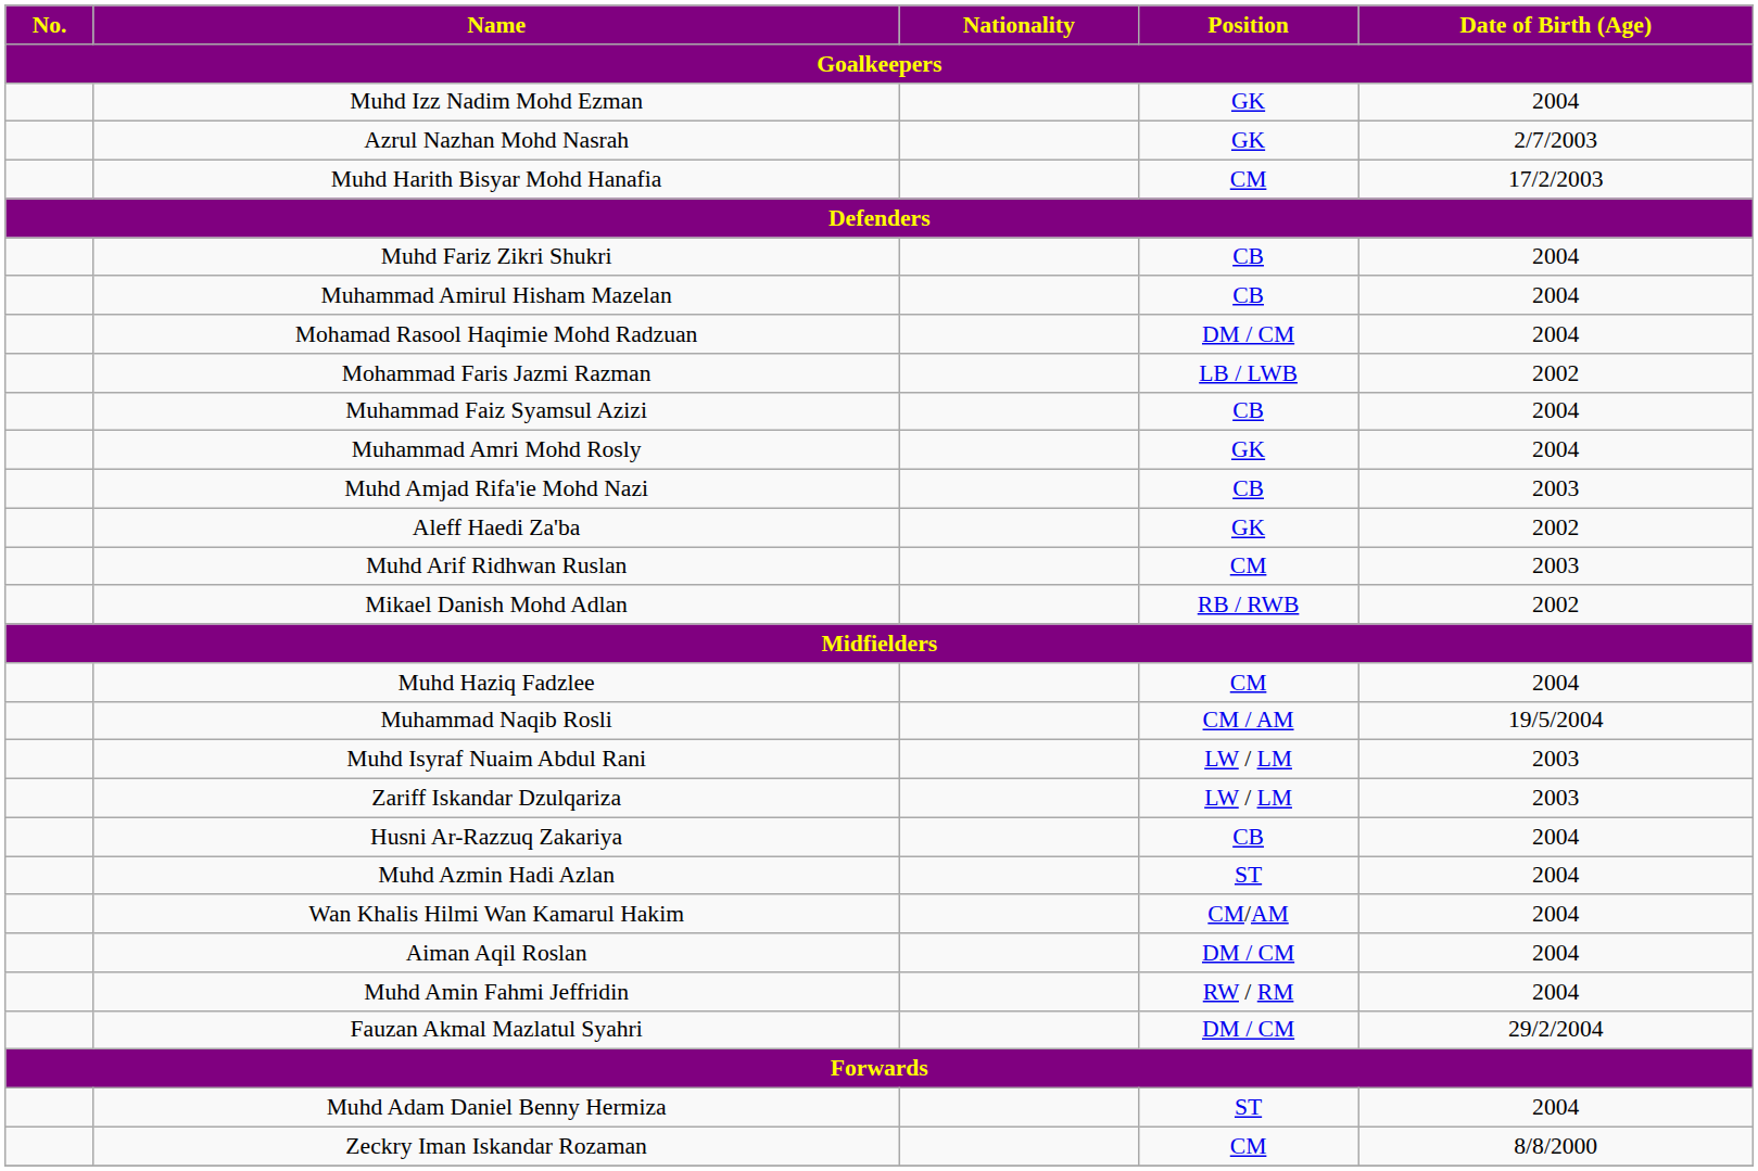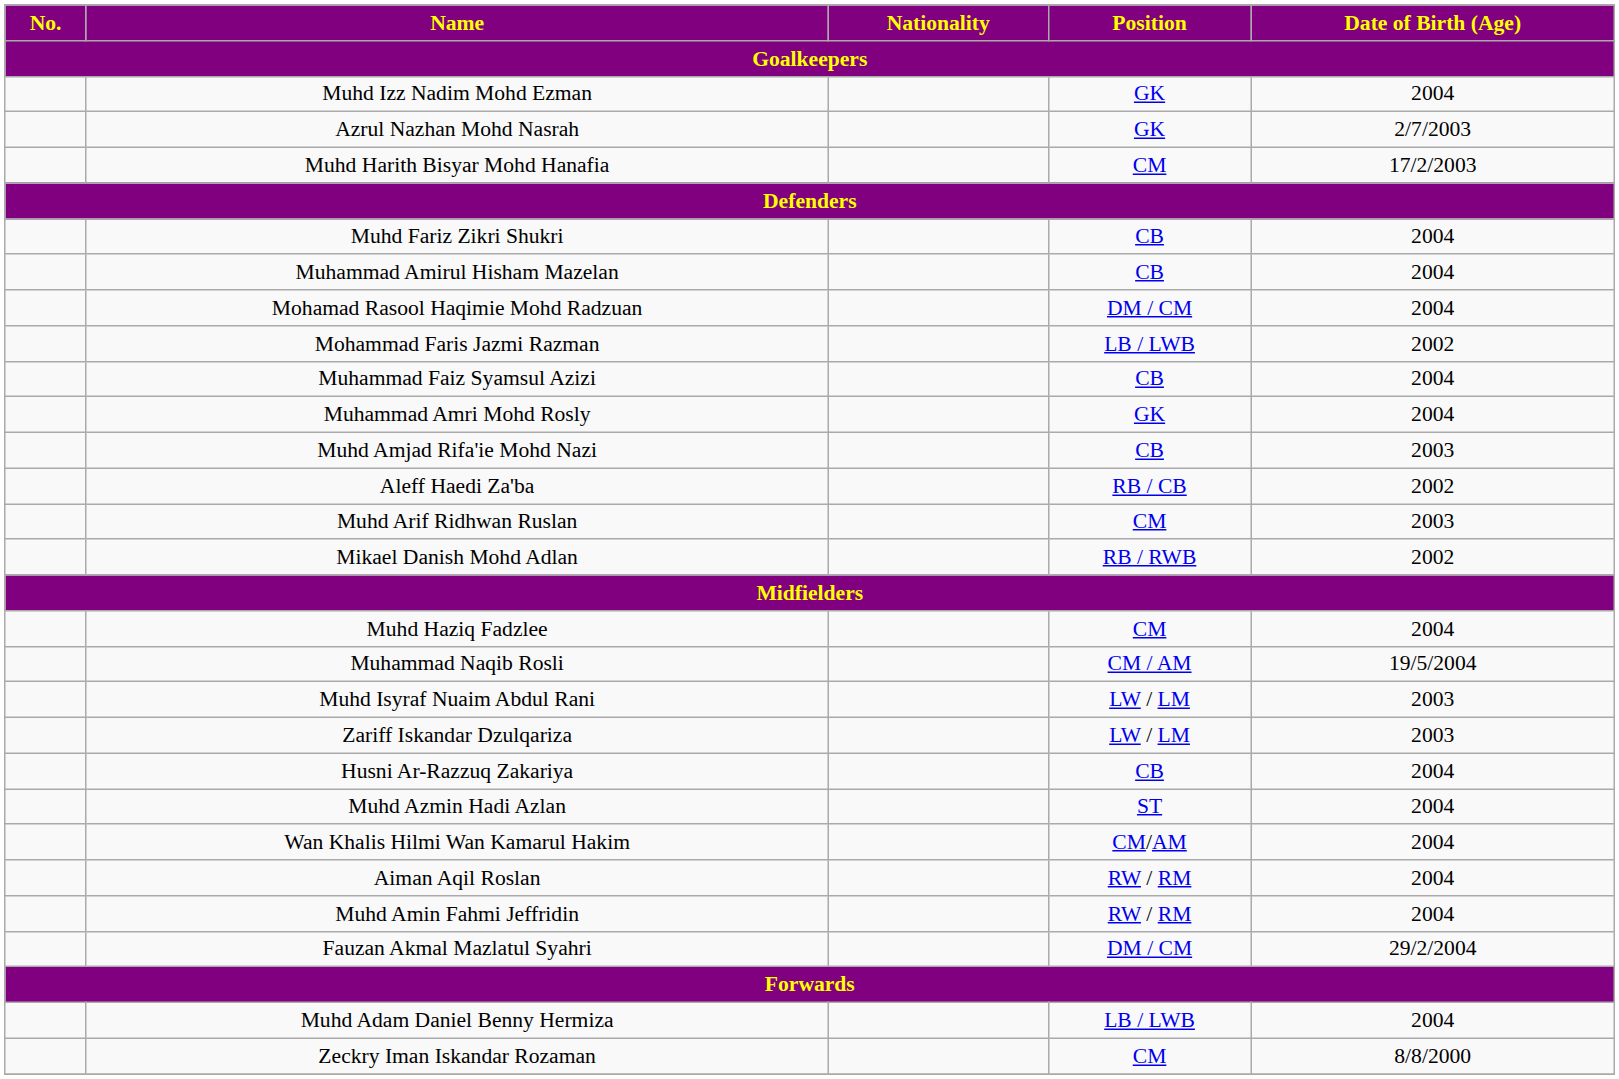 <table class="wikitable sortable"  style="text-align:center; font-size:90%; width:85%;">
 <tr>
 <th style="background:purple; color:yellow; text-align:center;">No.</th>
 <th style="background:purple; color:yellow; text-align:center;">Name</th>
 <th style="background:purple; color:yellow; text-align:center;">Nationality</th>
 <th style="background:purple; color:yellow; text-align:center;">Position</th>
 <th style="background:purple; color:yellow; text-align:center;">Date of Birth (Age)</th>
 </tr>
 <tr>
 <th colspan="11"  style="background:purple; color:yellow; text-align:center;">Goalkeepers</th>
 </tr>
 <tr>
 <td></td>
 <td>Muhd Izz Nadim Mohd Ezman</td>
 <td></td>
 <td><a href='#'>GK</a></td>
 <td>2004</td>
 </tr>
 <tr>
 <td></td>
 <td>Azrul Nazhan Mohd Nasrah</td>
 <td></td>
 <td><a href='#'>GK</a></td>
 <td>2/7/2003</td>
 </tr>
 <tr>
 <td></td>
 <td>Muhd Harith Bisyar Mohd Hanafia</td>
 <td></td>
 <td><a href='#'>CM</a></td>
 <td>17/2/2003</td>
 </tr>
 <tr>
 <th colspan="11"  style="background:purple; color:yellow; text-align:center;">Defenders</th>
 </tr>
 <tr>
 <td></td>
 <td>Muhd Fariz Zikri Shukri</td>
 <td></td>
 <td><a href='#'>CB</a></td>
 <td>2004</td>
 </tr>
 <tr>
 <td></td>
 <td>Muhammad Amirul Hisham Mazelan</td>
 <td></td>
 <td><a href='#'>CB</a></td>
 <td>2004</td>
 </tr>
 <tr>
 <td></td>
 <td>Mohamad Rasool Haqimie Mohd Radzuan</td>
 <td></td>
 <td><a href='#'>DM / CM</a></td>
 <td>2004</td>
 </tr>
 <tr>
 <td></td>
 <td>Mohammad Faris Jazmi Razman</td>
 <td></td>
 <td><a href='#'>LB / LWB</a></td>
 <td>2002</td>
 </tr>
 <tr>
 <td></td>
 <td>Muhammad Faiz Syamsul Azizi</td>
 <td></td>
 <td><a href='#'>CB</a></td>
 <td>2004</td>
 </tr>
 <tr>
 <td></td>
 <td>Muhammad Amri Mohd Rosly</td>
 <td></td>
 <td><a href='#'>GK</a></td>
 <td>2004</td>
 </tr>
 <tr>
 <td></td>
 <td>Muhd Amjad Rifa'ie Mohd Nazi</td>
 <td></td>
 <td><a href='#'>CB</a></td>
 <td>2003</td>
 </tr>
 <tr>
 <td></td>
 <td>Aleff Haedi Za'ba</td>
 <td></td>
-<td><a href='#'>GK</a></td>
+<td><a href='#'>RB / CB</a></td>
 <td>2002</td>
 </tr>
 <tr>
 <td></td>
 <td>Muhd Arif Ridhwan Ruslan</td>
 <td></td>
 <td><a href='#'>CM</a></td>
 <td>2003</td>
 </tr>
 <tr>
 <td></td>
 <td>Mikael Danish Mohd Adlan</td>
 <td></td>
 <td><a href='#'>RB / RWB</a></td>
 <td>2002</td>
 </tr>
 <tr>
 <th colspan="11"  style="background:purple; color:yellow; text-align:center;">Midfielders</th>
 </tr>
 <tr>
 <td></td>
 <td>Muhd Haziq Fadzlee</td>
 <td></td>
 <td><a href='#'>CM</a></td>
 <td>2004</td>
 </tr>
 <tr>
 <td></td>
 <td>Muhammad Naqib Rosli</td>
 <td></td>
 <td><a href='#'>CM / AM</a></td>
 <td>19/5/2004</td>
 </tr>
 <tr>
 <td></td>
 <td>Muhd Isyraf Nuaim Abdul Rani</td>
 <td></td>
 <td><a href='#'>LW</a> / <a href='#'>LM</a></td>
 <td>2003</td>
 </tr>
 <tr>
 <td></td>
 <td>Zariff Iskandar Dzulqariza</td>
 <td></td>
 <td><a href='#'>LW</a> / <a href='#'>LM</a></td>
 <td>2003</td>
 </tr>
 <tr>
 <td></td>
 <td>Husni Ar-Razzuq Zakariya</td>
 <td></td>
 <td><a href='#'>CB</a></td>
 <td>2004</td>
 </tr>
 <tr>
 <td></td>
 <td>Muhd Azmin Hadi Azlan</td>
 <td></td>
 <td><a href='#'>ST</a></td>
 <td>2004</td>
 </tr>
 <tr>
 <td></td>
 <td>Wan Khalis Hilmi Wan Kamarul Hakim</td>
 <td></td>
 <td><a href='#'>CM</a>/<a href='#'>AM</a></td>
 <td>2004</td>
 </tr>
 <tr>
 <td></td>
 <td>Aiman Aqil Roslan</td>
 <td></td>
-<td><a href='#'>DM / CM</a></td>
+<td><a href='#'>RW</a> / <a href='#'>RM</a></td>
 <td>2004</td>
 </tr>
 <tr>
 <td></td>
 <td>Muhd Amin Fahmi Jeffridin</td>
 <td></td>
 <td><a href='#'>RW</a> / <a href='#'>RM</a></td>
 <td>2004</td>
 </tr>
 <tr>
 <td></td>
 <td>Fauzan Akmal Mazlatul Syahri</td>
 <td></td>
 <td><a href='#'>DM / CM</a></td>
 <td>29/2/2004</td>
 </tr>
 <tr>
 <th colspan="11"  style="background:purple; color:yellow; text-align:center;">Forwards</th>
 </tr>
 <tr>
 <td></td>
 <td>Muhd Adam Daniel Benny Hermiza</td>
 <td></td>
-<td><a href='#'>ST</a></td>
+<td><a href='#'>LB / LWB</a></td>
 <td>2004</td>
 </tr>
 <tr>
 <td></td>
 <td>Zeckry Iman Iskandar Rozaman</td>
 <td></td>
 <td><a href='#'>CM</a></td>
 <td>8/8/2000</td>
 </tr>
 <tr>
 </tr>
 </table>
